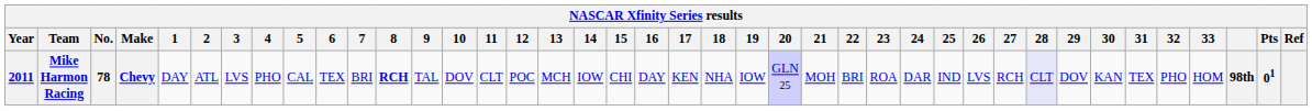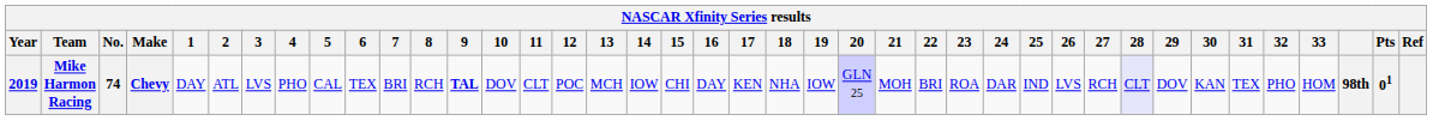 <table class="wikitable" style="text-align:center; font-size:75%">
 <tr>
 <th colspan=42><a href='#'>NASCAR Xfinity Series</a> results</th>
 </tr>
 <tr>
 <th>Year</th>
 <th>Team</th>
 <th>No.</th>
 <th>Make</th>
 <th>1</th>
 <th>2</th>
 <th>3</th>
 <th>4</th>
 <th>5</th>
 <th>6</th>
 <th>7</th>
 <th>8</th>
 <th>9</th>
 <th>10</th>
 <th>11</th>
 <th>12</th>
 <th>13</th>
 <th>14</th>
 <th>15</th>
 <th>16</th>
 <th>17</th>
 <th>18</th>
 <th>19</th>
 <th>20</th>
 <th>21</th>
 <th>22</th>
 <th>23</th>
 <th>24</th>
 <th>25</th>
 <th>26</th>
 <th>27</th>
 <th>28</th>
 <th>29</th>
 <th>30</th>
 <th>31</th>
 <th>32</th>
 <th>33</th>
 <th></th>
 <th>Pts</th>
 <th>Ref</th>
 </tr>
 <tr>
-<th><a href='#'>2011</a></th>
+<th><a href='#'>2019</a></th>
 <th><a href='#'>Mike Harmon Racing</a></th>
-<th>78</th>
+<th>74</th>
 <th><a href='#'>Chevy</a></th>
 <td><a href='#'>DAY</a></td>
 <td><a href='#'>ATL</a></td>
 <td><a href='#'>LVS</a></td>
 <td><a href='#'>PHO</a></td>
 <td><a href='#'>CAL</a></td>
 <td><a href='#'>TEX</a></td>
 <td><a href='#'>BRI</a></td>
-<td><strong><a href='#'>RCH</a></strong></td>
-<td><a href='#'>TAL</a></td>
+<td><a href='#'>RCH</a></td>
+<td><strong><a href='#'>TAL</a></strong></td>
 <td><a href='#'>DOV</a></td>
 <td><a href='#'>CLT</a></td>
 <td><a href='#'>POC</a></td>
 <td><a href='#'>MCH</a></td>
 <td><a href='#'>IOW</a></td>
 <td><a href='#'>CHI</a></td>
 <td><a href='#'>DAY</a></td>
 <td><a href='#'>KEN</a></td>
 <td><a href='#'>NHA</a></td>
 <td><a href='#'>IOW</a></td>
 <td style="background:#CFCFFF;"><a href='#'>GLN</a><br><small>25</small></td>
 <td><a href='#'>MOH</a></td>
 <td><a href='#'>BRI</a></td>
 <td><a href='#'>ROA</a></td>
 <td><a href='#'>DAR</a></td>
 <td><a href='#'>IND</a></td>
 <td><a href='#'>LVS</a></td>
 <td><a href='#'>RCH</a></td>
 <td style="background: lavender;"><a href='#'>CLT</a></td>
 <td><a href='#'>DOV</a></td>
 <td><a href='#'>KAN</a></td>
 <td><a href='#'>TEX</a></td>
 <td><a href='#'>PHO</a></td>
 <td><a href='#'>HOM</a></td>
 <th>98th</th>
 <th>0<sup>1</sup></th>
 <th></th>
 </tr>
 </table>
